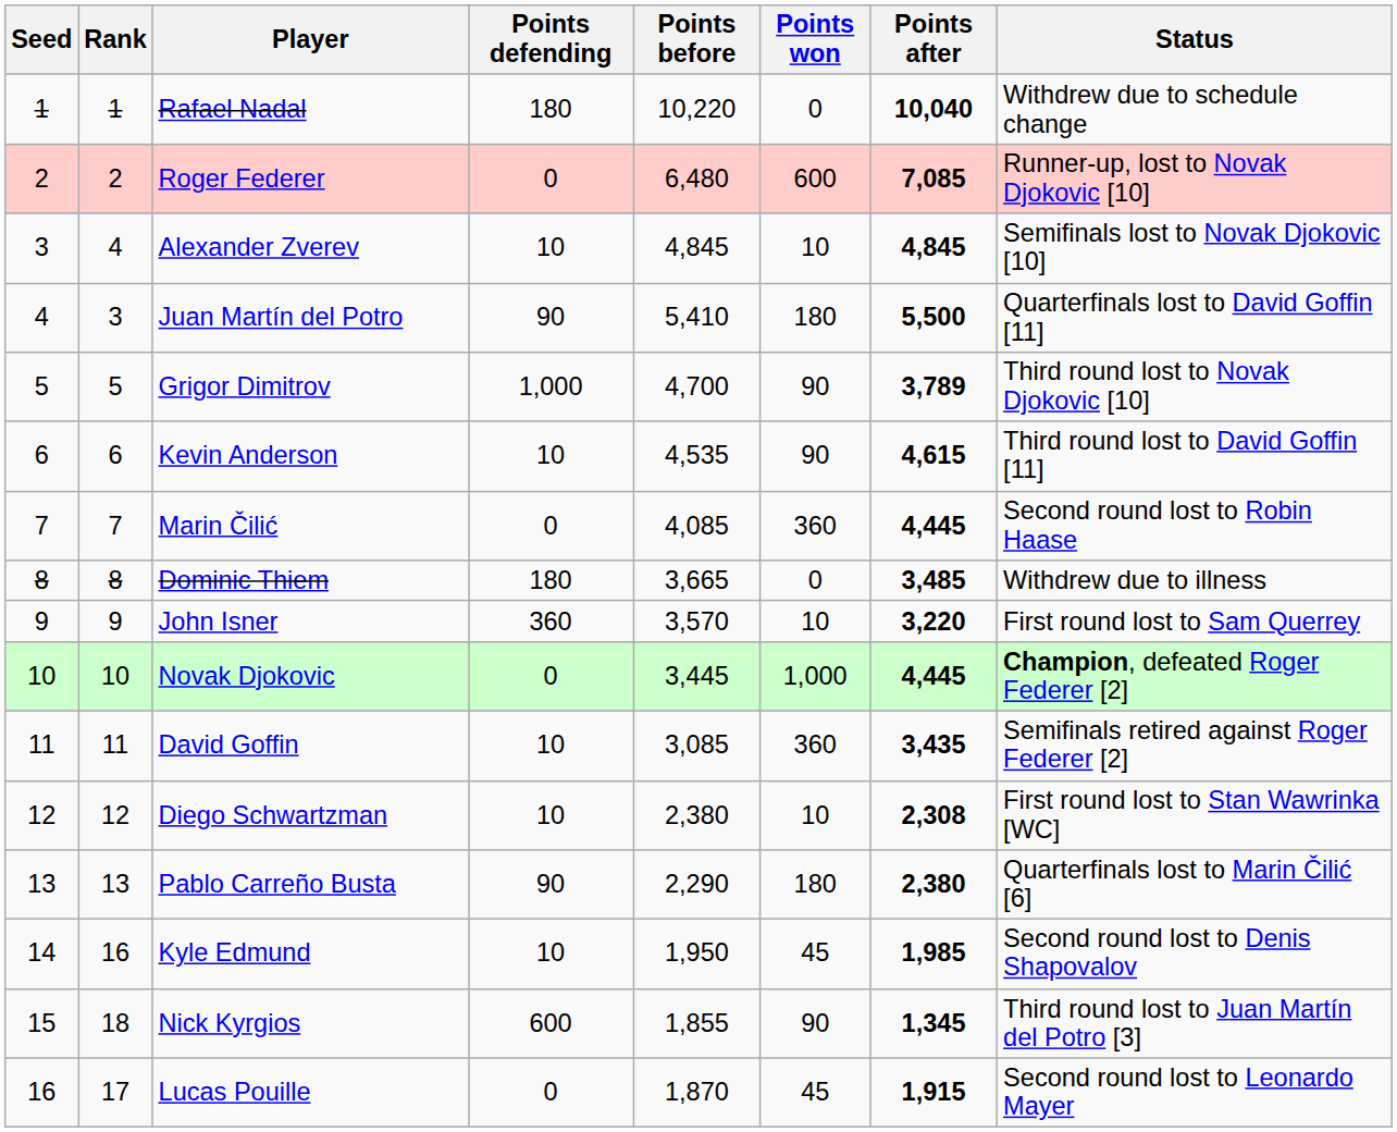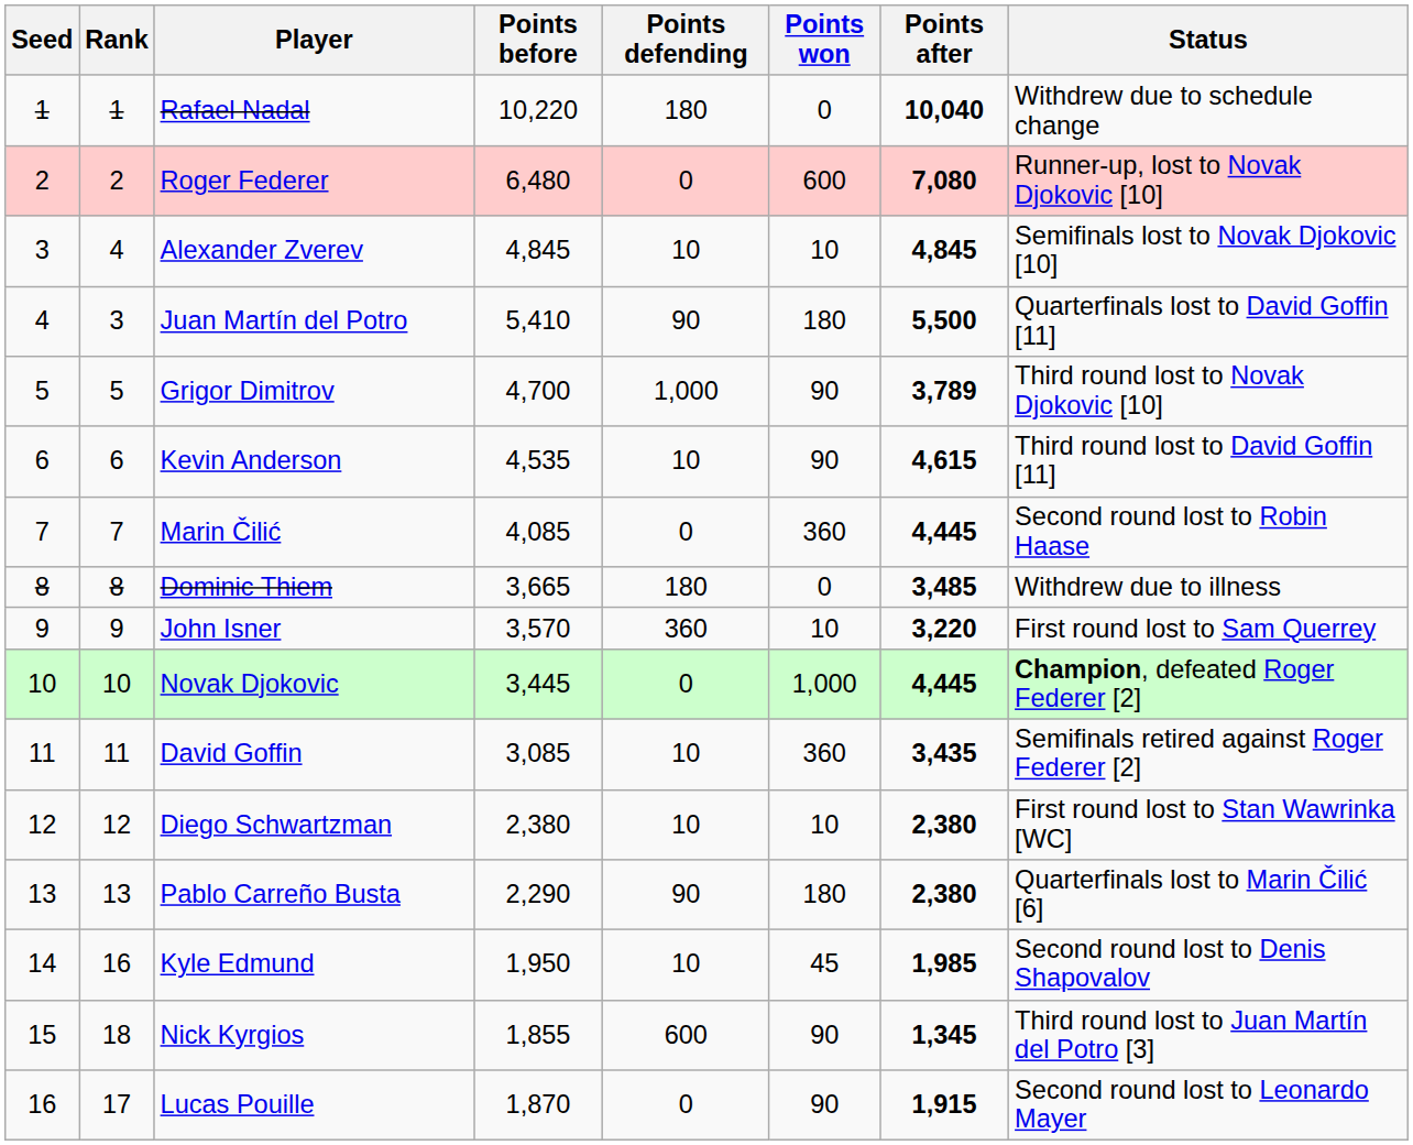 <table class="wikitable sortable">
 <tr>
 <th style="width:30px;">Seed</th>
 <th style="width:30px;">Rank</th>
 <th style="width:260px;">Player</th>
+<th style="width:90px;">Points before</th>
 <th style="width:110px;">Points defending</th>
-<th style="width:90px;">Points before</th>
 <th style="width:70px;"><a href='#'>Points won</a></th>
 <th style="width:90px;">Points after</th>
 <th style="width:350px;" class="unsortable">Status</th>
 </tr>
 <tr>
 <td style="text-align:center;"><s>1</s></td>
 <td style="text-align:center;"><s>1</s></td>
 <td><s> <a href='#'>Rafael Nadal</a></s></td>
+<td style="text-align:center;">10,220</td>
 <td style="text-align:center;">180</td>
-<td style="text-align:center;">10,220</td>
 <td style="text-align:center;">0</td>
 <td style="text-align:center;"><strong>10,040</strong></td>
 <td>Withdrew due to schedule change</td>
 </tr>
 <tr style="background:#fcc;">
 <td style="text-align:center;">2</td>
 <td style="text-align:center;">2</td>
 <td> <a href='#'>Roger Federer</a></td>
+<td style="text-align:center;">6,480</td>
 <td style="text-align:center;">0</td>
-<td style="text-align:center;">6,480</td>
 <td style="text-align:center;">600</td>
-<td style="text-align:center;"><strong>7,085</strong></td>
+<td style="text-align:center;"><strong>7,080</strong></td>
 <td>Runner-up, lost to  <a href='#'>Novak Djokovic</a> [10]</td>
 </tr>
 <tr>
 <td style="text-align:center;">3</td>
 <td style="text-align:center;">4</td>
 <td> <a href='#'>Alexander Zverev</a></td>
+<td style="text-align:center;">4,845</td>
 <td style="text-align:center;">10</td>
-<td style="text-align:center;">4,845</td>
 <td style="text-align:center;">10</td>
 <td style="text-align:center;"><strong>4,845</strong></td>
 <td>Semifinals lost to  <a href='#'>Novak Djokovic</a> [10]</td>
 </tr>
 <tr>
 <td style="text-align:center;">4</td>
 <td style="text-align:center;">3</td>
 <td> <a href='#'>Juan Martín del Potro</a></td>
+<td style="text-align:center;">5,410</td>
 <td style="text-align:center;">90</td>
-<td style="text-align:center;">5,410</td>
 <td style="text-align:center;">180</td>
 <td style="text-align:center;"><strong>5,500</strong></td>
 <td>Quarterfinals lost to  <a href='#'>David Goffin</a> [11]</td>
 </tr>
 <tr>
 <td style="text-align:center;">5</td>
 <td style="text-align:center;">5</td>
 <td> <a href='#'>Grigor Dimitrov</a></td>
+<td style="text-align:center;">4,700</td>
 <td style="text-align:center;">1,000</td>
-<td style="text-align:center;">4,700</td>
 <td style="text-align:center;">90</td>
 <td style="text-align:center;"><strong>3,789</strong></td>
 <td>Third round lost to  <a href='#'>Novak Djokovic</a> [10]</td>
 </tr>
 <tr>
 <td style="text-align:center;">6</td>
 <td style="text-align:center;">6</td>
 <td> <a href='#'>Kevin Anderson</a></td>
+<td style="text-align:center;">4,535</td>
 <td style="text-align:center;">10</td>
-<td style="text-align:center;">4,535</td>
 <td style="text-align:center;">90</td>
 <td style="text-align:center;"><strong>4,615</strong></td>
 <td>Third round lost to  <a href='#'>David Goffin</a> [11]</td>
 </tr>
 <tr>
 <td style="text-align:center;">7</td>
 <td style="text-align:center;">7</td>
 <td> <a href='#'>Marin Čilić</a></td>
+<td style="text-align:center;">4,085</td>
 <td style="text-align:center;">0</td>
-<td style="text-align:center;">4,085</td>
 <td style="text-align:center;">360</td>
 <td style="text-align:center;"><strong>4,445</strong></td>
 <td>Second round lost to  <a href='#'>Robin Haase</a></td>
 </tr>
 <tr>
 <td style="text-align:center;"><s>8</s></td>
 <td style="text-align:center;"><s>8</s></td>
 <td><s> <a href='#'>Dominic Thiem</a></s></td>
+<td style="text-align:center;">3,665</td>
 <td style="text-align:center;">180</td>
-<td style="text-align:center;">3,665</td>
 <td style="text-align:center;">0</td>
 <td style="text-align:center;"><strong>3,485</strong></td>
 <td>Withdrew due to illness</td>
 </tr>
 <tr>
 <td style="text-align:center;">9</td>
 <td style="text-align:center;">9</td>
 <td> <a href='#'>John Isner</a></td>
+<td style="text-align:center;">3,570</td>
 <td style="text-align:center;">360</td>
-<td style="text-align:center;">3,570</td>
 <td style="text-align:center;">10</td>
 <td style="text-align:center;"><strong>3,220</strong></td>
 <td>First round lost to  <a href='#'>Sam Querrey</a></td>
 </tr>
 <tr style="background:#cfc;">
 <td style="text-align:center;">10</td>
 <td style="text-align:center;">10</td>
 <td> <a href='#'>Novak Djokovic</a></td>
+<td style="text-align:center;">3,445</td>
 <td style="text-align:center;">0</td>
-<td style="text-align:center;">3,445</td>
 <td style="text-align:center;">1,000</td>
 <td style="text-align:center;"><strong>4,445</strong></td>
 <td><strong>Champion</strong>, defeated  <a href='#'>Roger Federer</a> [2]</td>
 </tr>
 <tr>
 <td style="text-align:center;">11</td>
 <td style="text-align:center;">11</td>
 <td> <a href='#'>David Goffin</a></td>
+<td style="text-align:center;">3,085</td>
 <td style="text-align:center;">10</td>
-<td style="text-align:center;">3,085</td>
 <td style="text-align:center;">360</td>
 <td style="text-align:center;"><strong>3,435</strong></td>
 <td>Semifinals retired against  <a href='#'>Roger Federer</a> [2]</td>
 </tr>
 <tr>
 <td style="text-align:center;">12</td>
 <td style="text-align:center;">12</td>
 <td> <a href='#'>Diego Schwartzman</a></td>
-<td style="text-align:center;">10</td>
 <td style="text-align:center;">2,380</td>
 <td style="text-align:center;">10</td>
-<td style="text-align:center;"><strong>2,308</strong></td>
+<td style="text-align:center;">10</td>
+<td style="text-align:center;"><strong>2,380</strong></td>
 <td>First round lost to  <a href='#'>Stan Wawrinka</a> [WC]</td>
 </tr>
 <tr>
 <td style="text-align:center;">13</td>
 <td style="text-align:center;">13</td>
 <td> <a href='#'>Pablo Carreño Busta</a></td>
+<td style="text-align:center;">2,290</td>
 <td style="text-align:center;">90</td>
-<td style="text-align:center;">2,290</td>
 <td style="text-align:center;">180</td>
 <td style="text-align:center;"><strong>2,380</strong></td>
 <td>Quarterfinals lost to  <a href='#'>Marin Čilić</a> [6]</td>
 </tr>
 <tr>
 <td style="text-align:center;">14</td>
 <td style="text-align:center;">16</td>
 <td> <a href='#'>Kyle Edmund</a></td>
+<td style="text-align:center;">1,950</td>
 <td style="text-align:center;">10</td>
-<td style="text-align:center;">1,950</td>
 <td style="text-align:center;">45</td>
 <td style="text-align:center;"><strong>1,985</strong></td>
 <td>Second round lost to  <a href='#'>Denis Shapovalov</a></td>
 </tr>
 <tr>
 <td style="text-align:center;">15</td>
 <td style="text-align:center;">18</td>
 <td> <a href='#'>Nick Kyrgios</a></td>
+<td style="text-align:center;">1,855</td>
 <td style="text-align:center;">600</td>
-<td style="text-align:center;">1,855</td>
 <td style="text-align:center;">90</td>
 <td style="text-align:center;"><strong>1,345</strong></td>
 <td>Third round lost to  <a href='#'>Juan Martín del Potro</a> [3]</td>
 </tr>
 <tr>
 <td style="text-align:center;">16</td>
 <td style="text-align:center;">17</td>
 <td> <a href='#'>Lucas Pouille</a></td>
+<td style="text-align:center;">1,870</td>
 <td style="text-align:center;">0</td>
-<td style="text-align:center;">1,870</td>
-<td style="text-align:center;">45</td>
+<td style="text-align:center;">90</td>
 <td style="text-align:center;"><strong>1,915</strong></td>
 <td>Second round lost to  <a href='#'>Leonardo Mayer</a></td>
 </tr>
 </table>
